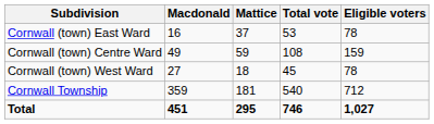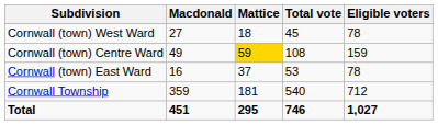 <table class="wikitable sortable">
 <tr>
 <th>Subdivision</th>
 <th>Macdonald</th>
 <th>Mattice</th>
 <th>Total vote</th>
 <th>Eligible voters</th>
 </tr>
 <tr>
-<td><a href='#'>Cornwall</a> (town) East Ward</td>
-<td>16</td>
-<td>37</td>
-<td>53</td>
+<td>Cornwall (town) West Ward</td>
+<td>27</td>
+<td>18</td>
+<td>45</td>
 <td>78</td>
 </tr>
 <tr>
 <td>Cornwall (town) Centre Ward</td>
 <td>49</td>
-<td>59</td>
+<td style="background: gold;">59</td>
 <td>108</td>
 <td>159</td>
 </tr>
 <tr>
-<td>Cornwall (town) West Ward</td>
-<td>27</td>
-<td>18</td>
-<td>45</td>
+<td><a href='#'>Cornwall</a> (town) East Ward</td>
+<td>16</td>
+<td>37</td>
+<td>53</td>
 <td>78</td>
 </tr>
 <tr>
 <td><a href='#'>Cornwall Township</a></td>
 <td>359</td>
 <td>181</td>
 <td>540</td>
 <td>712</td>
 </tr>
 <tr>
 <td><strong>Total</strong></td>
 <td><strong>451</strong></td>
 <td><strong>295</strong></td>
 <td><strong>746</strong></td>
 <td><strong>1,027</strong></td>
 </tr>
 </table>
